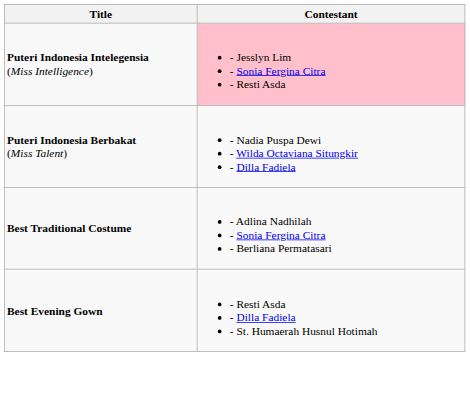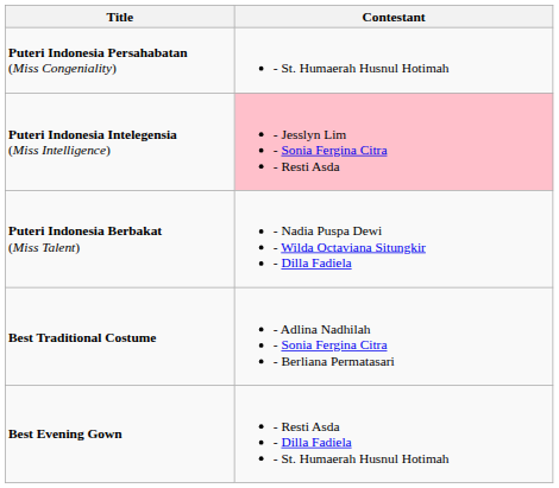 <table class="wikitable sortable" style="font-size:95%;">
 <tr>
 <th style="width:250px;">Title</th>
 <th style="width:350px;">Contestant</th>
+</tr>
+<tr>
+<td><strong>Puteri Indonesia Persahabatan</strong><br>(<em>Miss Congeniality</em>)</td>
+<td><br><ul><li><strong></strong> - St. Humaerah Husnul Hotimah</li></ul></td>
 </tr>
 <tr>
 <td><strong>Puteri Indonesia Intelegensia</strong><br> (<em>Miss Intelligence</em>)</td>
 <td style="background: pink;"><br><ul><li> <strong></strong>- Jesslyn Lim</li><li> <strong></strong> - <a href='#'>Sonia Fergina Citra</a></li><li> <strong></strong> - Resti Asda</li></ul></td>
 </tr>
 <tr>
 <td><strong>Puteri Indonesia Berbakat</strong><br>(<em>Miss Talent</em>)</td>
 <td><br><ul><li> <strong></strong> - Nadia Puspa Dewi</li><li> <strong></strong> - <a href='#'>Wilda Octaviana Situngkir</a></li><li> <strong></strong> - <a href='#'>Dilla Fadiela</a></li></ul></td>
 </tr>
 <tr>
 <td><strong>Best Traditional Costume</strong></td>
 <td><br><ul><li> <strong></strong> - Adlina Nadhilah</li><li> <strong></strong> - <a href='#'>Sonia Fergina Citra</a></li><li> <strong></strong> - Berliana Permatasari</li></ul></td>
 </tr>
 <tr>
 <td><strong>Best Evening Gown</strong></td>
 <td><br><ul><li> <strong></strong> - Resti Asda</li><li> <strong></strong> - <a href='#'>Dilla Fadiela</a></li><li> <strong></strong> - St. Humaerah Husnul Hotimah</li></ul></td>
 </tr>
 </table>
